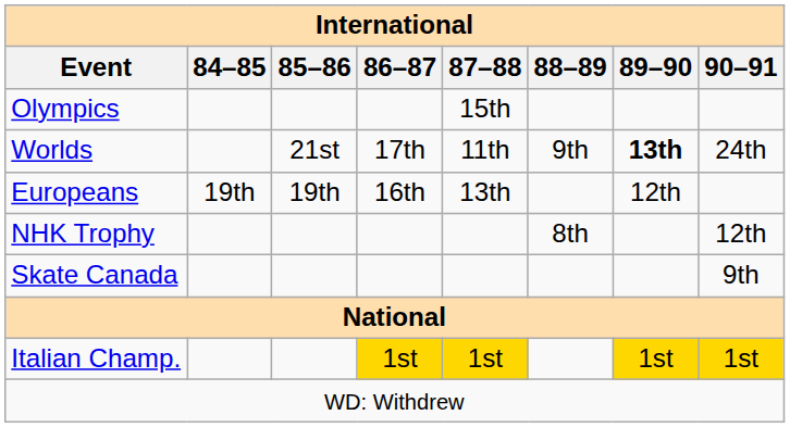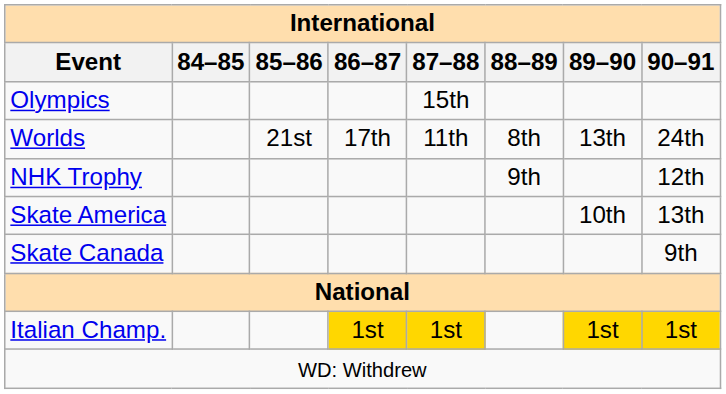 <table class="wikitable" style="text-align:center">
 <tr>
 <th style="background-color: #ffdead; " colspan=8 align=center>International</th>
 </tr>
 <tr>
 <th>Event</th>
 <th>84–85</th>
 <th>85–86</th>
 <th>86–87</th>
 <th>87–88</th>
 <th>88–89</th>
 <th>89–90</th>
 <th>90–91</th>
 </tr>
 <tr>
 <td align=left><a href='#'>Olympics</a></td>
 <td></td>
 <td></td>
 <td></td>
 <td>15th</td>
 <td></td>
 <td></td>
 <td></td>
 </tr>
 <tr>
 <td align=left><a href='#'>Worlds</a></td>
 <td></td>
 <td>21st</td>
 <td>17th</td>
 <td>11th</td>
-<td>9th</td>
-<td><strong>13th</strong></td>
+<td>8th</td>
+<td>13th</td>
 <td>24th</td>
-</tr>
-<tr>
-<td align=left><a href='#'>Europeans</a></td>
-<td>19th</td>
-<td>19th</td>
-<td>16th</td>
-<td>13th</td>
-<td></td>
-<td>12th</td>
-<td></td>
 </tr>
 <tr>
 <td align=left><a href='#'>NHK Trophy</a></td>
 <td></td>
 <td></td>
 <td></td>
 <td></td>
-<td>8th</td>
+<td>9th</td>
 <td></td>
 <td>12th</td>
+</tr>
+<tr>
+<td align=left><a href='#'>Skate America</a></td>
+<td></td>
+<td></td>
+<td></td>
+<td></td>
+<td></td>
+<td>10th</td>
+<td>13th</td>
 </tr>
 <tr>
 <td align=left><a href='#'>Skate Canada</a></td>
 <td></td>
 <td></td>
 <td></td>
 <td></td>
 <td></td>
 <td></td>
 <td>9th</td>
 </tr>
 <tr>
 <th style="background-color: #ffdead; " colspan=8 align=center>National</th>
 </tr>
 <tr>
 <td align=left><a href='#'>Italian Champ.</a></td>
 <td></td>
 <td></td>
 <td bgcolor=gold>1st</td>
 <td bgcolor=gold>1st</td>
 <td></td>
 <td bgcolor=gold>1st</td>
 <td bgcolor=gold>1st</td>
 </tr>
 <tr>
 <td colspan=8 align=center><small> WD: Withdrew </small></td>
 </tr>
 </table>
